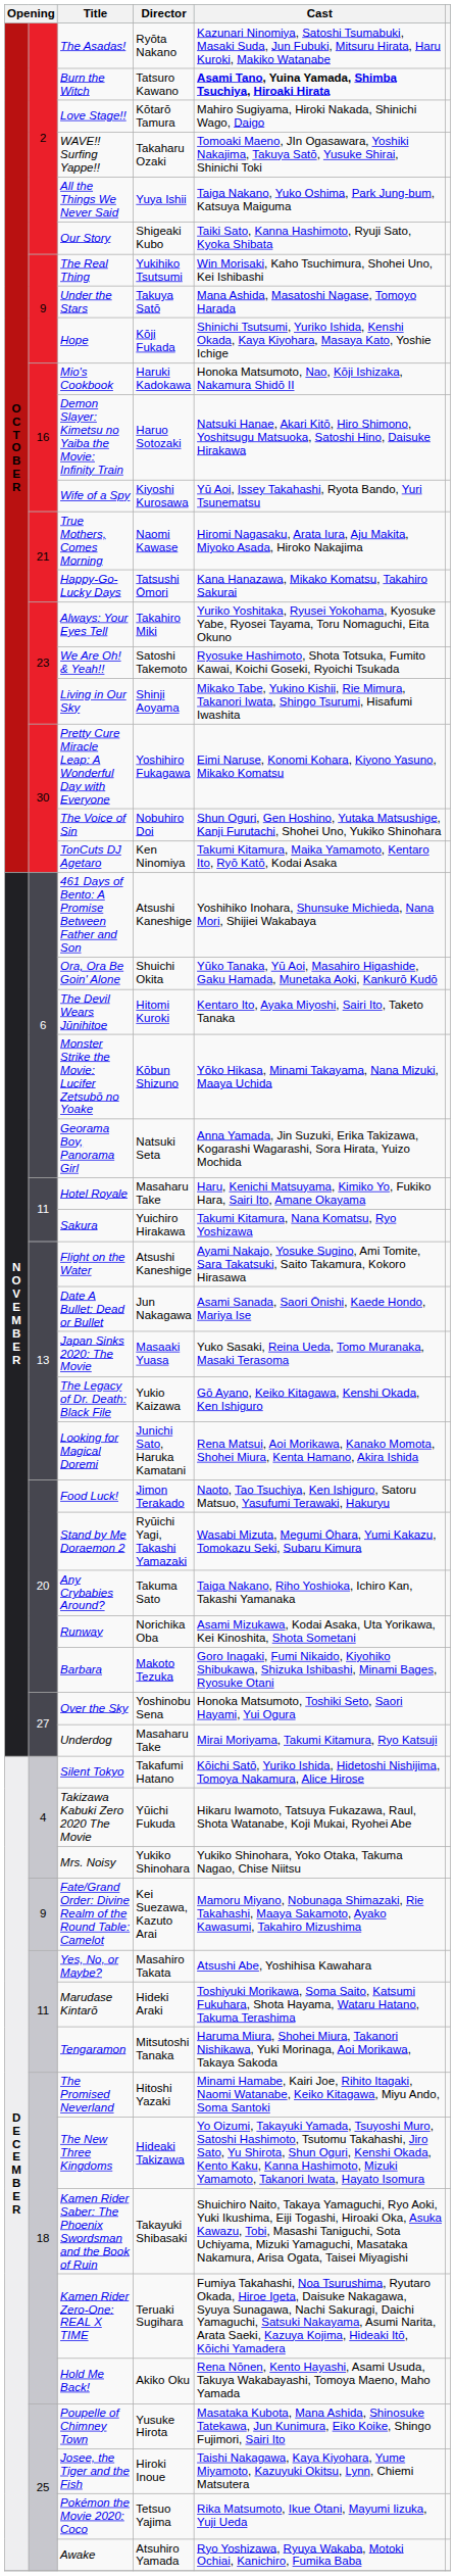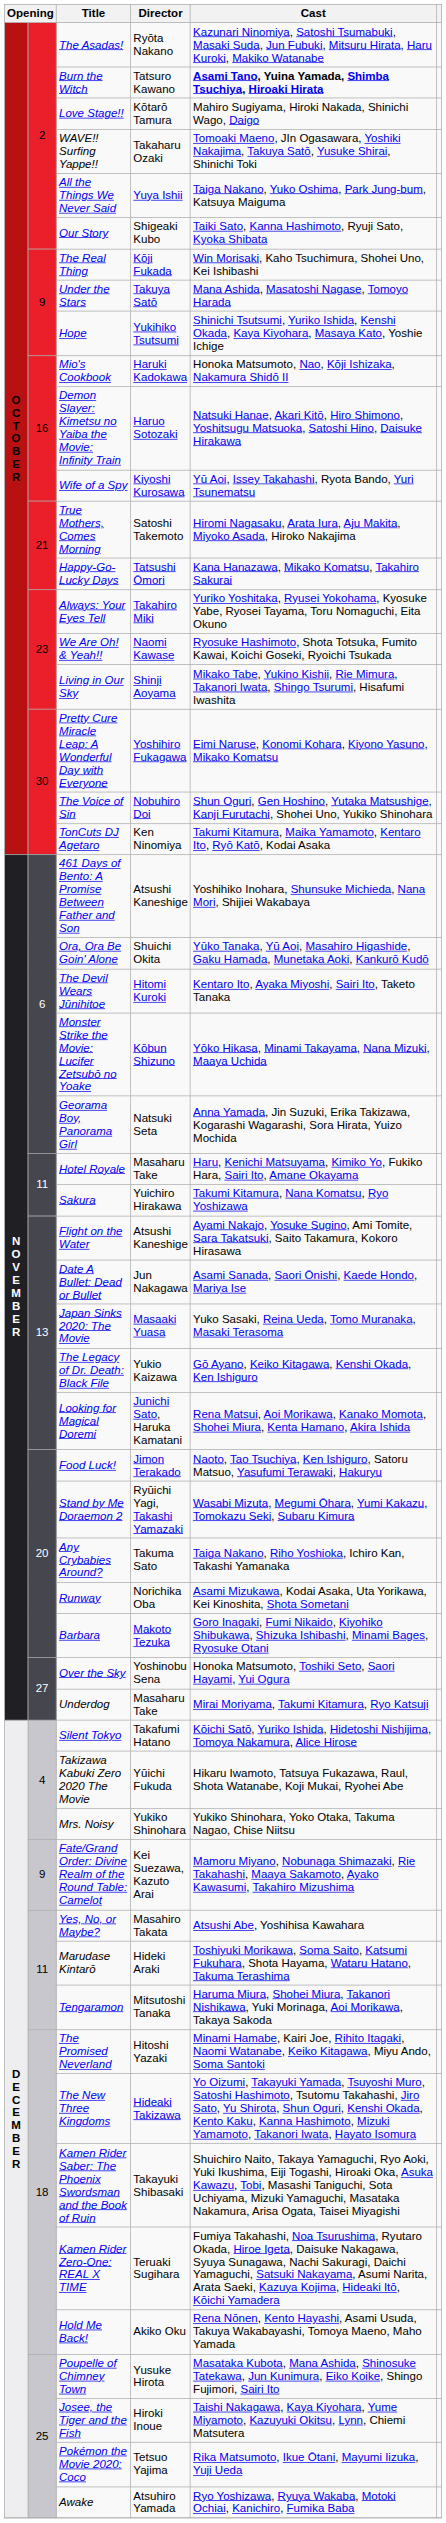 <table class="wikitable sortable">
 <tr style="background:#b0e0e6; text-align:center">
 <th colspan="2">Opening</th>
 <th style="width:17%">Title</th>
 <th style="width:12%">Director</th>
 <th>Cast</th>
 <th></th>
 </tr>
 <tr>
 <th rowspan="20" style="text-align:center; background:#B91111; color:black">O<br>C<br>T<br>O<br>B<br>E<br>R</th>
 <td rowspan="6" style="text-align:center; background:#EB1F2A; color:black;">2</td>
 <td><em><a href='#'>The Asadas!</a></em></td>
 <td>Ryōta Nakano</td>
 <td><a href='#'>Kazunari Ninomiya</a>, <a href='#'>Satoshi Tsumabuki</a>, <a href='#'>Masaki Suda</a>, <a href='#'>Jun Fubuki</a>, <a href='#'>Mitsuru Hirata</a>, <a href='#'>Haru Kuroki</a>, <a href='#'>Makiko Watanabe</a></td>
 <td></td>
 </tr>
 <tr>
 <td><em><a href='#'>Burn the Witch</a></em></td>
 <td>Tatsuro Kawano</td>
 <td><strong><a href='#'>Asami Tano</a>, Yuina Yamada, <a href='#'>Shimba Tsuchiya</a>, <a href='#'>Hiroaki Hirata</a></strong></td>
 <td></td>
 </tr>
 <tr>
 <td><em><a href='#'>Love Stage!!</a></em></td>
 <td>Kōtarō Tamura</td>
 <td>Mahiro Sugiyama, Hiroki Nakada, Shinichi Wago, <a href='#'>Daigo</a></td>
 <td></td>
 </tr>
 <tr>
 <td><em>WAVE!! Surfing Yappe!!</em></td>
 <td>Takaharu Ozaki</td>
 <td><a href='#'>Tomoaki Maeno</a>, JIn Ogasawara, <a href='#'>Yoshiki Nakajima</a>, <a href='#'>Takuya Satō</a>, <a href='#'>Yusuke Shirai</a>, Shinichi Toki</td>
 <td></td>
 </tr>
 <tr>
 <td><em><a href='#'>All the Things We Never Said</a></em></td>
 <td><a href='#'>Yuya Ishii</a></td>
 <td><a href='#'>Taiga Nakano</a>, <a href='#'>Yuko Oshima</a>, <a href='#'>Park Jung-bum</a>, Katsuya Maiguma</td>
 <td></td>
 </tr>
 <tr>
 <td><em><a href='#'>Our Story</a></em></td>
 <td>Shigeaki Kubo</td>
 <td><a href='#'>Taiki Sato</a>, <a href='#'>Kanna Hashimoto</a>, Ryuji Sato, <a href='#'>Kyoka Shibata</a></td>
 <td></td>
 </tr>
 <tr>
 <td rowspan="3" style="text-align:center; background:#EB1F2A; color:black;">9</td>
 <td><em><a href='#'>The Real Thing</a></em></td>
-<td><a href='#'>Yukihiko Tsutsumi</a></td>
+<td><a href='#'>Kōji Fukada</a></td>
 <td><a href='#'>Win Morisaki</a>, Kaho Tsuchimura, Shohei Uno, Kei Ishibashi</td>
 <td></td>
 </tr>
 <tr>
 <td><em><a href='#'>Under the Stars</a></em></td>
 <td><a href='#'>Takuya Satō</a></td>
 <td><a href='#'>Mana Ashida</a>, <a href='#'>Masatoshi Nagase</a>, <a href='#'>Tomoyo Harada</a></td>
 <td></td>
 </tr>
 <tr>
 <td><em><a href='#'>Hope</a></em></td>
-<td><a href='#'>Kōji Fukada</a></td>
+<td><a href='#'>Yukihiko Tsutsumi</a></td>
 <td><a href='#'>Shinichi Tsutsumi</a>, <a href='#'>Yuriko Ishida</a>, <a href='#'>Kenshi Okada</a>, <a href='#'>Kaya Kiyohara</a>, <a href='#'>Masaya Kato</a>, Yoshie Ichige</td>
 <td></td>
 </tr>
 <tr>
 <td rowspan="3" style="text-align:center; background:#EB1F2A; color:black;">16</td>
 <td><em><a href='#'>Mio's Cookbook</a></em></td>
 <td><a href='#'>Haruki Kadokawa</a></td>
 <td>Honoka Matsumoto, <a href='#'>Nao</a>, <a href='#'>Kōji Ishizaka</a>, <a href='#'>Nakamura Shidō II</a></td>
 <td></td>
 </tr>
 <tr>
 <td><em><a href='#'>Demon Slayer: Kimetsu no Yaiba the Movie: Infinity Train</a></em></td>
 <td><a href='#'>Haruo Sotozaki</a></td>
 <td><a href='#'>Natsuki Hanae</a>, <a href='#'>Akari Kitō</a>, <a href='#'>Hiro Shimono</a>, <a href='#'>Yoshitsugu Matsuoka</a>, <a href='#'>Satoshi Hino</a>, <a href='#'>Daisuke Hirakawa</a></td>
 <td></td>
 </tr>
 <tr>
 <td><em><a href='#'>Wife of a Spy</a></em></td>
 <td><a href='#'>Kiyoshi Kurosawa</a></td>
 <td><a href='#'>Yū Aoi</a>, <a href='#'>Issey Takahashi</a>, Ryota Bando, <a href='#'>Yuri Tsunematsu</a></td>
 <td></td>
 </tr>
 <tr>
 <td rowspan="2" style="text-align:center; background:#EB1F2A; color:black;">21</td>
 <td><em><a href='#'>True Mothers, Comes Morning</a></em></td>
-<td><a href='#'>Naomi Kawase</a></td>
+<td>Satoshi Takemoto</td>
 <td><a href='#'>Hiromi Nagasaku</a>, <a href='#'>Arata Iura</a>, <a href='#'>Aju Makita</a>, <a href='#'>Miyoko Asada</a>, Hiroko Nakajima</td>
 <td></td>
 </tr>
 <tr>
 <td><em><a href='#'>Happy-Go-Lucky Days</a></em></td>
 <td><a href='#'>Tatsushi Ōmori</a></td>
 <td><a href='#'>Kana Hanazawa</a>, <a href='#'>Mikako Komatsu</a>, <a href='#'>Takahiro Sakurai</a></td>
 <td></td>
 </tr>
 <tr>
 <td rowspan="3" style="text-align:center; background:#EB1F2A; color:black;">23</td>
 <td><em><a href='#'>Always: Your Eyes Tell</a></em></td>
 <td><a href='#'>Takahiro Miki</a></td>
 <td><a href='#'>Yuriko Yoshitaka</a>, <a href='#'>Ryusei Yokohama</a>, Kyosuke Yabe, Ryosei Tayama, Toru Nomaguchi, Eita Okuno</td>
 <td></td>
 </tr>
 <tr>
 <td><em><a href='#'>We Are Oh! & Yeah!!</a></em></td>
-<td>Satoshi Takemoto</td>
+<td><a href='#'>Naomi Kawase</a></td>
 <td><a href='#'>Ryosuke Hashimoto</a>, Shota Totsuka, Fumito Kawai, Koichi Goseki, Ryoichi Tsukada</td>
 <td></td>
 </tr>
 <tr>
 <td><em><a href='#'>Living in Our Sky</a></em></td>
 <td><a href='#'>Shinji Aoyama</a></td>
 <td><a href='#'>Mikako Tabe</a>, <a href='#'>Yukino Kishii</a>, <a href='#'>Rie Mimura</a>, <a href='#'>Takanori Iwata</a>, <a href='#'>Shingo Tsurumi</a>, Hisafumi Iwashita</td>
 <td></td>
 </tr>
 <tr>
 <td rowspan="3" style="text-align:center; background:#EB1F2A; color:black;">30</td>
 <td><em><a href='#'>Pretty Cure Miracle Leap: A Wonderful Day with Everyone</a></em></td>
 <td><a href='#'>Yoshihiro Fukagawa</a></td>
 <td><a href='#'>Eimi Naruse</a>, <a href='#'>Konomi Kohara</a>, <a href='#'>Kiyono Yasuno</a>, <a href='#'>Mikako Komatsu</a></td>
 <td></td>
 </tr>
 <tr>
 <td><em><a href='#'>The Voice of Sin</a></em></td>
 <td><a href='#'>Nobuhiro Doi</a></td>
 <td><a href='#'>Shun Oguri</a>, <a href='#'>Gen Hoshino</a>, <a href='#'>Yutaka Matsushige</a>, <a href='#'>Kanji Furutachi</a>, Shohei Uno, Yukiko Shinohara</td>
 <td></td>
 </tr>
 <tr>
 <td><em><a href='#'>TonCuts DJ Agetaro</a></em></td>
 <td>Ken Ninomiya</td>
 <td><a href='#'>Takumi Kitamura</a>, <a href='#'>Maika Yamamoto</a>, <a href='#'>Kentaro Ito</a>, <a href='#'>Ryō Katō</a>, Kodai Asaka</td>
 <td></td>
 </tr>
 <tr>
 <th rowspan="19" style="text-align:center; background:#202024; color:white;">N<br>O<br>V<br>E<br>M<br>B<br>E<br>R</th>
 <td rowspan="5" style="text-align:center; background:#46464F; color:white;">6</td>
 <td><em><a href='#'>461 Days of Bento: A Promise Between Father and Son</a></em></td>
 <td>Atsushi Kaneshige</td>
 <td>Yoshihiko Inohara, <a href='#'>Shunsuke Michieda</a>, <a href='#'>Nana Mori</a>, Shijiei Wakabaya</td>
 <td></td>
 </tr>
 <tr>
 <td><em><a href='#'>Ora, Ora Be Goin' Alone</a></em></td>
 <td>Shuichi Okita</td>
 <td><a href='#'>Yūko Tanaka</a>, <a href='#'>Yū Aoi</a>, <a href='#'>Masahiro Higashide</a>, <a href='#'>Gaku Hamada</a>, <a href='#'>Munetaka Aoki</a>, <a href='#'>Kankurō Kudō</a></td>
 <td></td>
 </tr>
 <tr>
 <td><em><a href='#'>The Devil Wears Jūnihitoe</a></em></td>
 <td><a href='#'>Hitomi Kuroki</a></td>
 <td><a href='#'>Kentaro Ito</a>, <a href='#'>Ayaka Miyoshi</a>, <a href='#'>Sairi Ito</a>, Taketo Tanaka</td>
 <td></td>
 </tr>
 <tr>
 <td><em><a href='#'>Monster Strike the Movie: Lucifer Zetsubō no Yoake</a></em></td>
 <td><a href='#'>Kōbun Shizuno</a></td>
 <td><a href='#'>Yōko Hikasa</a>, <a href='#'>Minami Takayama</a>, <a href='#'>Nana Mizuki</a>, <a href='#'>Maaya Uchida</a></td>
 <td></td>
 </tr>
 <tr>
 <td><em><a href='#'>Georama Boy, Panorama Girl</a></em></td>
 <td>Natsuki Seta</td>
 <td><a href='#'>Anna Yamada</a>, Jin Suzuki, Erika Takizawa, Kogarashi Wagarashi, Sora Hirata, Yuizo Mochida</td>
 <td></td>
 </tr>
 <tr>
 <td rowspan="2" style="text-align:center; background:#46464F; color:white;">11</td>
 <td><em><a href='#'>Hotel Royale</a></em></td>
 <td>Masaharu Take</td>
 <td><a href='#'>Haru</a>, <a href='#'>Kenichi Matsuyama</a>, <a href='#'>Kimiko Yo</a>, Fukiko Hara, <a href='#'>Sairi Ito</a>, <a href='#'>Amane Okayama</a></td>
 <td></td>
 </tr>
 <tr>
 <td><em><a href='#'>Sakura</a></em></td>
 <td>Yuichiro Hirakawa</td>
 <td><a href='#'>Takumi Kitamura</a>, <a href='#'>Nana Komatsu</a>, <a href='#'>Ryo Yoshizawa</a></td>
 <td></td>
 </tr>
 <tr>
 <td rowspan="5" style="text-align:center; background:#46464F; color:white;">13</td>
 <td><em><a href='#'>Flight on the Water</a></em></td>
 <td>Atsushi Kaneshige</td>
 <td><a href='#'>Ayami Nakajo</a>, <a href='#'>Yosuke Sugino</a>, Ami Tomite, <a href='#'>Sara Takatsuki</a>, Saito Takamura, Kokoro Hirasawa</td>
 <td></td>
 </tr>
 <tr>
 <td><em><a href='#'>Date A Bullet: Dead or Bullet</a></em></td>
 <td>Jun Nakagawa</td>
 <td><a href='#'>Asami Sanada</a>, <a href='#'>Saori Ōnishi</a>, <a href='#'>Kaede Hondo</a>, <a href='#'>Mariya Ise</a></td>
 <td></td>
 </tr>
 <tr>
 <td><em><a href='#'>Japan Sinks 2020: The Movie</a></em></td>
 <td><a href='#'>Masaaki Yuasa</a></td>
 <td>Yuko Sasaki, <a href='#'>Reina Ueda</a>, <a href='#'>Tomo Muranaka</a>, <a href='#'>Masaki Terasoma</a></td>
 <td></td>
 </tr>
 <tr>
 <td><em><a href='#'>The Legacy of Dr. Death: Black File</a></em></td>
 <td>Yukio Kaizawa</td>
 <td><a href='#'>Gō Ayano</a>, <a href='#'>Keiko Kitagawa</a>, <a href='#'>Kenshi Okada</a>, <a href='#'>Ken Ishiguro</a></td>
 <td></td>
 </tr>
 <tr>
 <td><em><a href='#'>Looking for Magical Doremi</a></em></td>
 <td><a href='#'>Junichi Sato</a>, Haruka Kamatani</td>
 <td><a href='#'>Rena Matsui</a>, <a href='#'>Aoi Morikawa</a>, <a href='#'>Kanako Momota</a>, <a href='#'>Shohei Miura</a>, <a href='#'>Kenta Hamano</a>, <a href='#'>Akira Ishida</a></td>
 <td></td>
 </tr>
 <tr>
 <td rowspan="5" style="text-align:center; background:#46464F; color:white;">20</td>
 <td><em><a href='#'>Food Luck!</a></em></td>
 <td><a href='#'>Jimon Terakado</a></td>
 <td><a href='#'>Naoto</a>, <a href='#'>Tao Tsuchiya</a>, <a href='#'>Ken Ishiguro</a>, Satoru Matsuo, <a href='#'>Yasufumi Terawaki</a>, <a href='#'>Hakuryu</a></td>
 <td></td>
 </tr>
 <tr>
 <td><em><a href='#'>Stand by Me Doraemon 2</a></em></td>
 <td>Ryūichi Yagi, <a href='#'>Takashi Yamazaki</a></td>
 <td><a href='#'>Wasabi Mizuta</a>, <a href='#'>Megumi Ōhara</a>, <a href='#'>Yumi Kakazu</a>, <a href='#'>Tomokazu Seki</a>, <a href='#'>Subaru Kimura</a></td>
 <td></td>
 </tr>
 <tr>
 <td><em><a href='#'>Any Crybabies Around?</a></em></td>
 <td>Takuma Sato</td>
 <td><a href='#'>Taiga Nakano</a>, <a href='#'>Riho Yoshioka</a>, Ichiro Kan, Takashi Yamanaka</td>
 <td></td>
 </tr>
 <tr>
 <td><em><a href='#'>Runway</a></em></td>
 <td>Norichika Oba</td>
 <td><a href='#'>Asami Mizukawa</a>, Kodai Asaka, Uta Yorikawa, Kei Kinoshita, <a href='#'>Shota Sometani</a></td>
 <td></td>
 </tr>
 <tr>
 <td><em><a href='#'>Barbara</a></em></td>
 <td><a href='#'>Makoto Tezuka</a></td>
 <td><a href='#'>Goro Inagaki</a>, <a href='#'>Fumi Nikaido</a>, <a href='#'>Kiyohiko Shibukawa</a>, <a href='#'>Shizuka Ishibashi</a>, <a href='#'>Minami Bages</a>, <a href='#'>Ryosuke Otani</a></td>
 <td></td>
 </tr>
 <tr>
 <td rowspan="2" style="text-align:center; background:#46464F; color:white;">27</td>
 <td><em><a href='#'>Over the Sky</a></em></td>
 <td>Yoshinobu Sena</td>
 <td>Honoka Matsumoto, <a href='#'>Toshiki Seto</a>, <a href='#'>Saori Hayami</a>, <a href='#'>Yui Ogura</a></td>
 <td></td>
 </tr>
 <tr>
 <td><em>Underdog</em></td>
 <td>Masaharu Take</td>
 <td><a href='#'>Mirai Moriyama</a>, <a href='#'>Takumi Kitamura</a>, <a href='#'>Ryo Katsuji</a></td>
 <td></td>
 </tr>
 <tr>
 <th rowspan="16" style="text-align:center; background:#EEEEF0; color:black;">D<br>E<br>C<br>E<br>M<br>B<br>E<br>R</th>
 <td rowspan="3" style="text-align:center; background:#C7C7CD; color:black;">4</td>
 <td><em><a href='#'>Silent Tokyo</a></em></td>
 <td>Takafumi Hatano</td>
 <td><a href='#'>Kōichi Satō</a>, <a href='#'>Yuriko Ishida</a>, <a href='#'>Hidetoshi Nishijima</a>, <a href='#'>Tomoya Nakamura</a>, <a href='#'>Alice Hirose</a></td>
 <td></td>
 </tr>
 <tr>
 <td><em>Takizawa Kabuki Zero 2020 The Movie</em></td>
 <td>Yūichi Fukuda</td>
 <td>Hikaru Iwamoto, Tatsuya Fukazawa, Raul, Shota Watanabe, Koji Mukai, Ryohei Abe</td>
 <td></td>
 </tr>
 <tr>
 <td><em>Mrs. Noisy</em></td>
 <td>Yukiko Shinohara</td>
 <td>Yukiko Shinohara, Yoko Otaka, Takuma Nagao, Chise Niitsu</td>
 <td></td>
 </tr>
 <tr>
 <td rowspan="1" style="text-align:center; background:#C7C7CD; color:black;">9</td>
 <td><em><a href='#'>Fate/Grand Order: Divine Realm of the Round Table: Camelot</a></em></td>
 <td>Kei Suezawa, Kazuto Arai</td>
 <td><a href='#'>Mamoru Miyano</a>, <a href='#'>Nobunaga Shimazaki</a>, <a href='#'>Rie Takahashi</a>, <a href='#'>Maaya Sakamoto</a>, <a href='#'>Ayako Kawasumi</a>, <a href='#'>Takahiro Mizushima</a></td>
 <td></td>
 </tr>
 <tr>
 <td rowspan="3" style="text-align:center; background:#C7C7CD; color:black;">11</td>
 <td><em><a href='#'>Yes, No, or Maybe?</a></em></td>
 <td>Masahiro Takata</td>
 <td><a href='#'>Atsushi Abe</a>, Yoshihisa Kawahara</td>
 <td></td>
 </tr>
 <tr>
 <td><em>Marudase Kintarō</em></td>
 <td>Hideki Araki</td>
 <td><a href='#'>Toshiyuki Morikawa</a>, <a href='#'>Soma Saito</a>, <a href='#'>Katsumi Fukuhara</a>, Shota Hayama, <a href='#'>Wataru Hatano</a>, <a href='#'>Takuma Terashima</a></td>
 <td></td>
 </tr>
 <tr>
 <td><em><a href='#'>Tengaramon</a></em></td>
 <td>Mitsutoshi Tanaka</td>
 <td><a href='#'>Haruma Miura</a>, <a href='#'>Shohei Miura</a>, <a href='#'>Takanori Nishikawa</a>, Yuki Morinaga, <a href='#'>Aoi Morikawa</a>, Takaya Sakoda</td>
 <td></td>
 </tr>
 <tr>
 <td rowspan="5" style="text-align:center; background:#C7C7CD; color:black;">18</td>
 <td><em><a href='#'>The Promised Neverland</a></em></td>
 <td>Hitoshi Yazaki</td>
 <td><a href='#'>Minami Hamabe</a>, Kairi Joe, <a href='#'>Rihito Itagaki</a>, <a href='#'>Naomi Watanabe</a>, <a href='#'>Keiko Kitagawa</a>, Miyu Ando, <a href='#'>Soma Santoki</a></td>
 <td></td>
 </tr>
 <tr>
 <td><em><a href='#'>The New Three Kingdoms</a></em></td>
 <td><a href='#'>Hideaki Takizawa</a></td>
 <td><a href='#'>Yo Oizumi</a>, <a href='#'>Takayuki Yamada</a>, <a href='#'>Tsuyoshi Muro</a>, <a href='#'>Satoshi Hashimoto</a>, Tsutomu Takahashi, <a href='#'>Jiro Sato</a>, <a href='#'>Yu Shirota</a>, <a href='#'>Shun Oguri</a>, <a href='#'>Kenshi Okada</a>, <a href='#'>Kento Kaku</a>, <a href='#'>Kanna Hashimoto</a>, <a href='#'>Mizuki Yamamoto</a>, <a href='#'>Takanori Iwata</a>, <a href='#'>Hayato Isomura</a></td>
 <td></td>
 </tr>
 <tr>
 <td><em><a href='#'>Kamen Rider Saber: The Phoenix Swordsman and the Book of Ruin</a></em></td>
 <td>Takayuki Shibasaki</td>
 <td>Shuichiro Naito, Takaya Yamaguchi, Ryo Aoki, Yuki Ikushima, Eiji Togashi, Hiroaki Oka, <a href='#'>Asuka Kawazu</a>, <a href='#'>Tobi</a>, Masashi Taniguchi, Sota Uchiyama, Mizuki Yamaguchi, Masataka Nakamura, Arisa Ogata,  Taisei Miyagishi</td>
 <td></td>
 </tr>
 <tr>
 <td><em><a href='#'>Kamen Rider Zero-One: REAL X TIME</a></em></td>
 <td>Teruaki Sugihara</td>
 <td>Fumiya Takahashi, <a href='#'>Noa Tsurushima</a>, Ryutaro Okada, <a href='#'>Hiroe Igeta</a>, Daisuke Nakagawa, Syuya Sunagawa, Nachi Sakuragi, Daichi Yamaguchi, <a href='#'>Satsuki Nakayama</a>, Asumi Narita, Arata Saeki, <a href='#'>Kazuya Kojima</a>, <a href='#'>Hideaki Itō</a>, <a href='#'>Kōichi Yamadera</a></td>
 <td></td>
 </tr>
 <tr>
 <td><em><a href='#'>Hold Me Back!</a></em></td>
 <td>Akiko Oku</td>
 <td><a href='#'>Rena Nōnen</a>, <a href='#'>Kento Hayashi</a>, Asami Usuda, Takuya Wakabayashi, Tomoya Maeno, Maho Yamada</td>
 <td></td>
 </tr>
 <tr>
 <td rowspan="4" style="text-align:center; background:#C7C7CD; color:black;">25</td>
 <td><em><a href='#'>Poupelle of Chimney Town</a></em></td>
 <td>Yusuke Hirota</td>
 <td><a href='#'>Masataka Kubota</a>, <a href='#'>Mana Ashida</a>, <a href='#'>Shinosuke Tatekawa</a>, <a href='#'>Jun Kunimura</a>, <a href='#'>Eiko Koike</a>, Shingo Fujimori, <a href='#'>Sairi Ito</a></td>
 <td></td>
 </tr>
 <tr>
 <td><em><a href='#'>Josee, the Tiger and the Fish</a></em></td>
 <td>Hiroki Inoue</td>
 <td><a href='#'>Taishi Nakagawa</a>, <a href='#'>Kaya Kiyohara</a>, <a href='#'>Yume Miyamoto</a>, <a href='#'>Kazuyuki Okitsu</a>, <a href='#'>Lynn</a>, Chiemi Matsutera</td>
 <td></td>
 </tr>
 <tr>
 <td><em><a href='#'>Pokémon the Movie 2020: Coco</a></em></td>
 <td>Tetsuo Yajima</td>
 <td><a href='#'>Rika Matsumoto</a>, <a href='#'>Ikue Ōtani</a>, <a href='#'>Mayumi Iizuka</a>, <a href='#'>Yuji Ueda</a></td>
 <td></td>
 </tr>
 <tr>
 <td><em>Awake</em></td>
 <td>Atsuhiro Yamada</td>
 <td><a href='#'>Ryo Yoshizawa</a>, <a href='#'>Ryuya Wakaba</a>, <a href='#'>Motoki Ochiai</a>, <a href='#'>Kanichiro</a>, <a href='#'>Fumika Baba</a></td>
 <td></td>
 </tr>
 <tr>
 </tr>
 </table>
